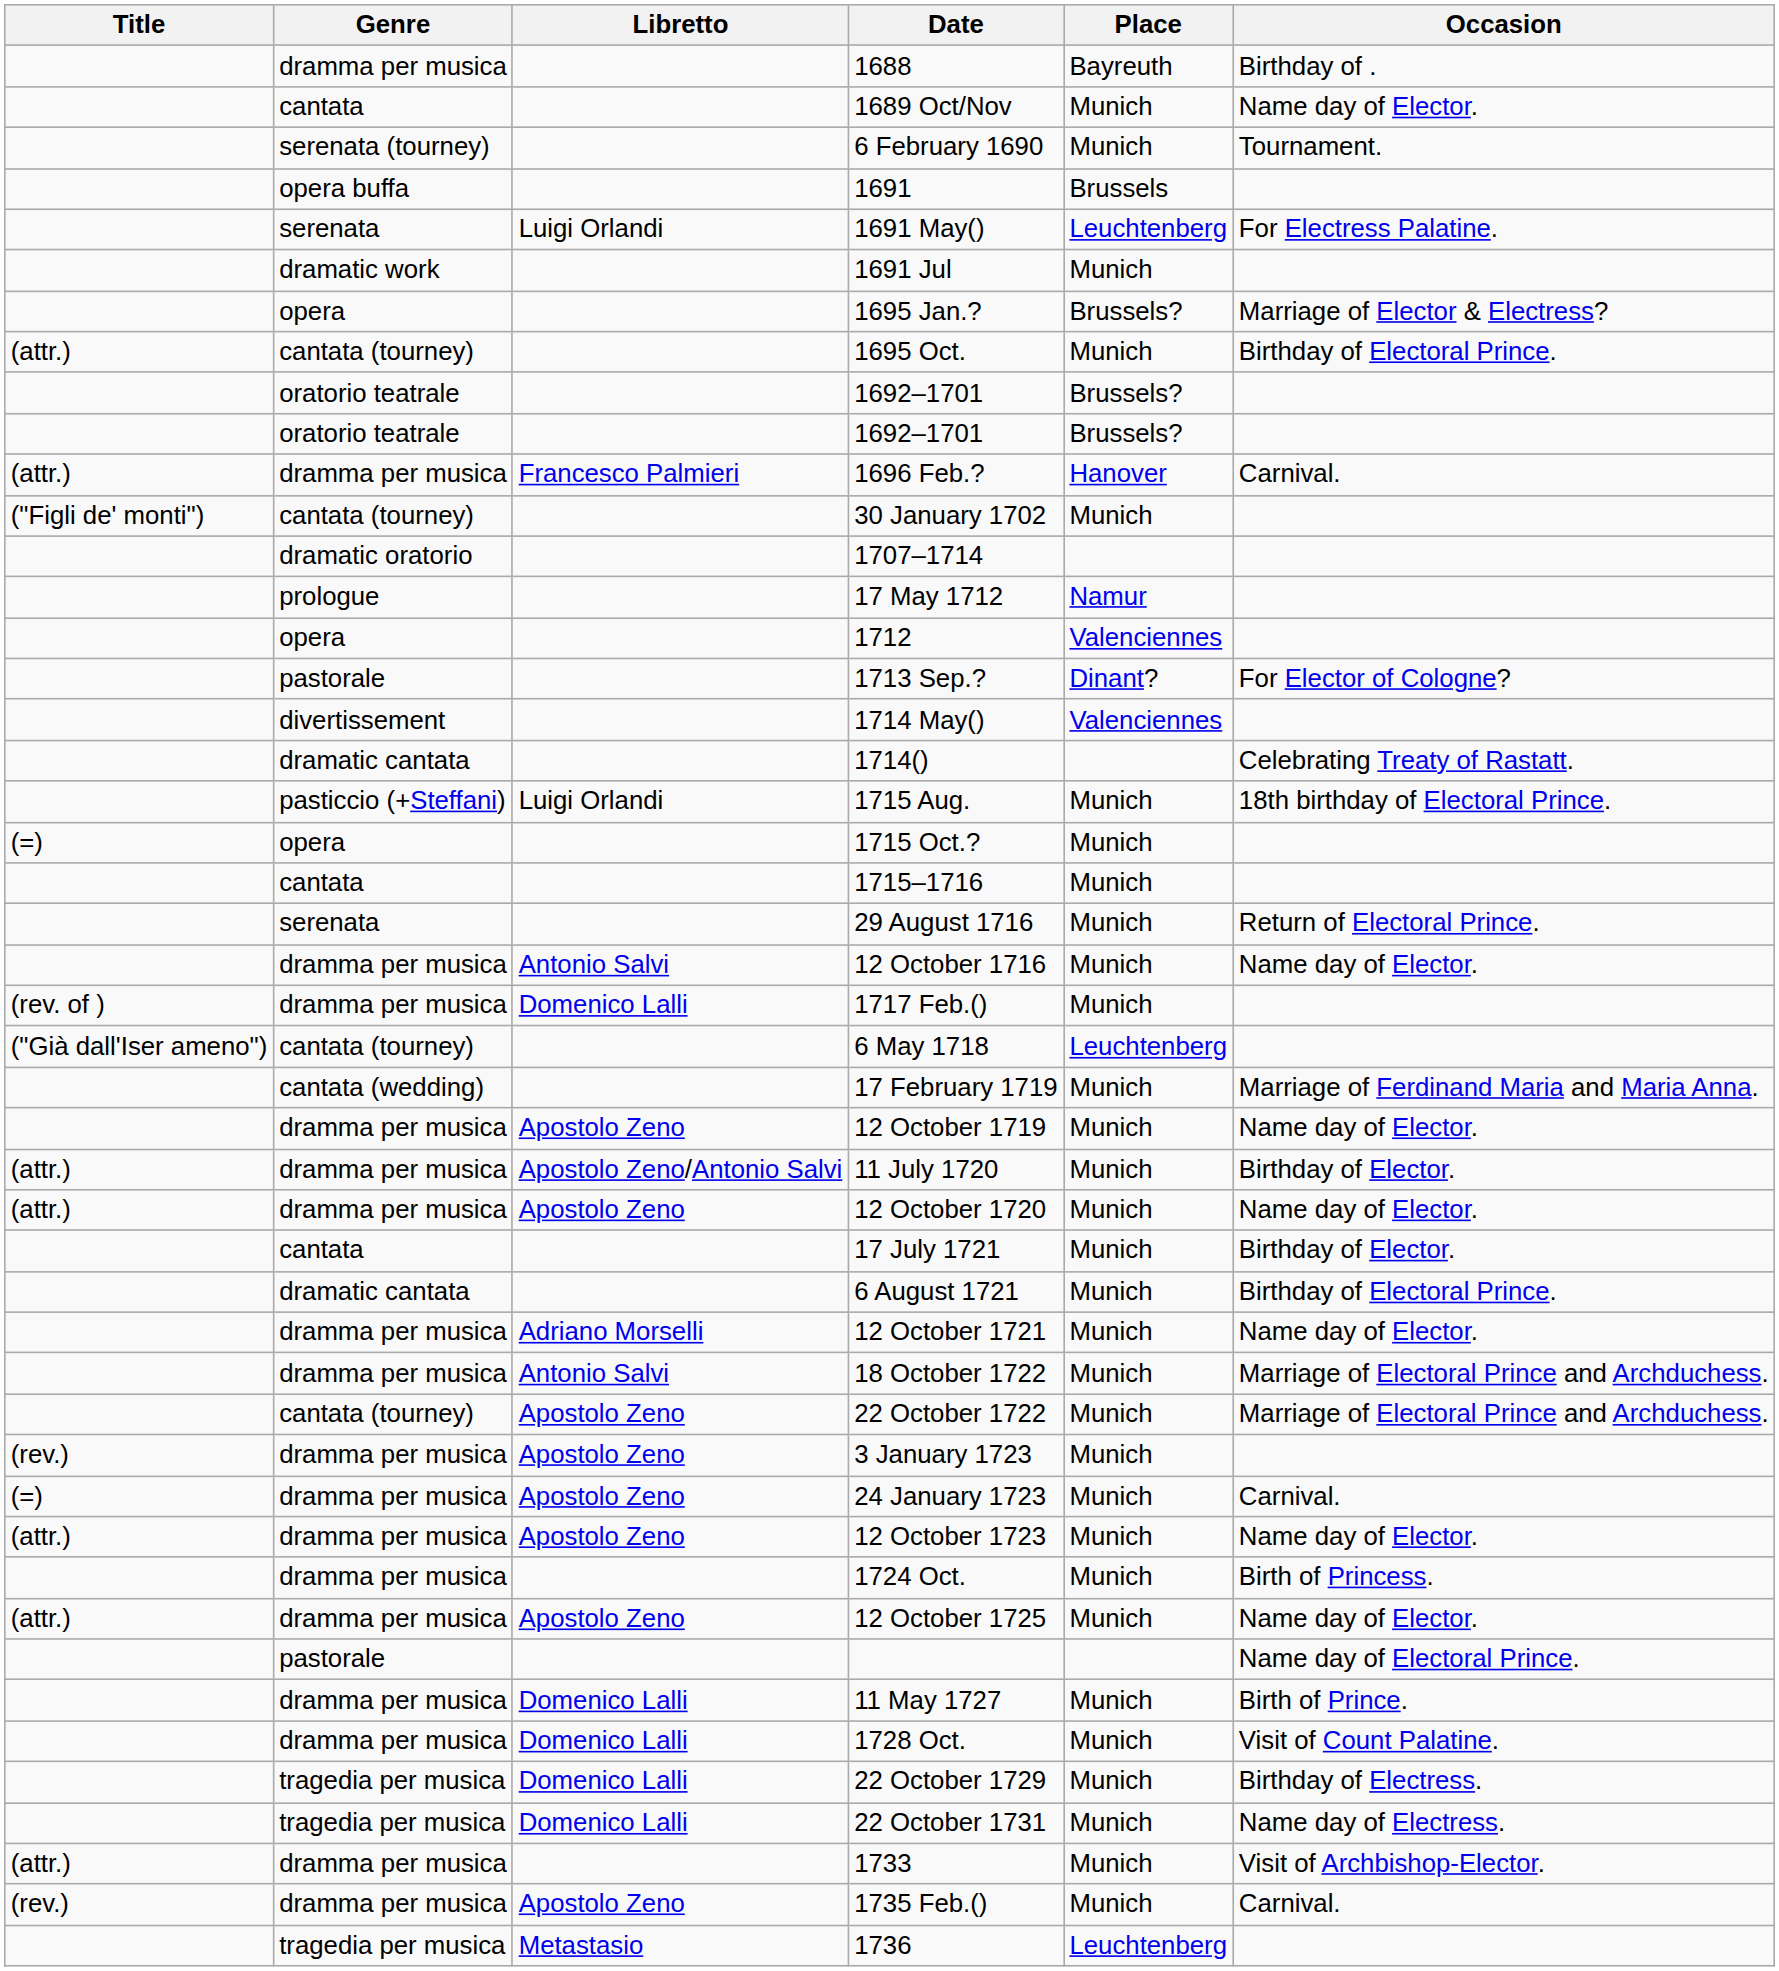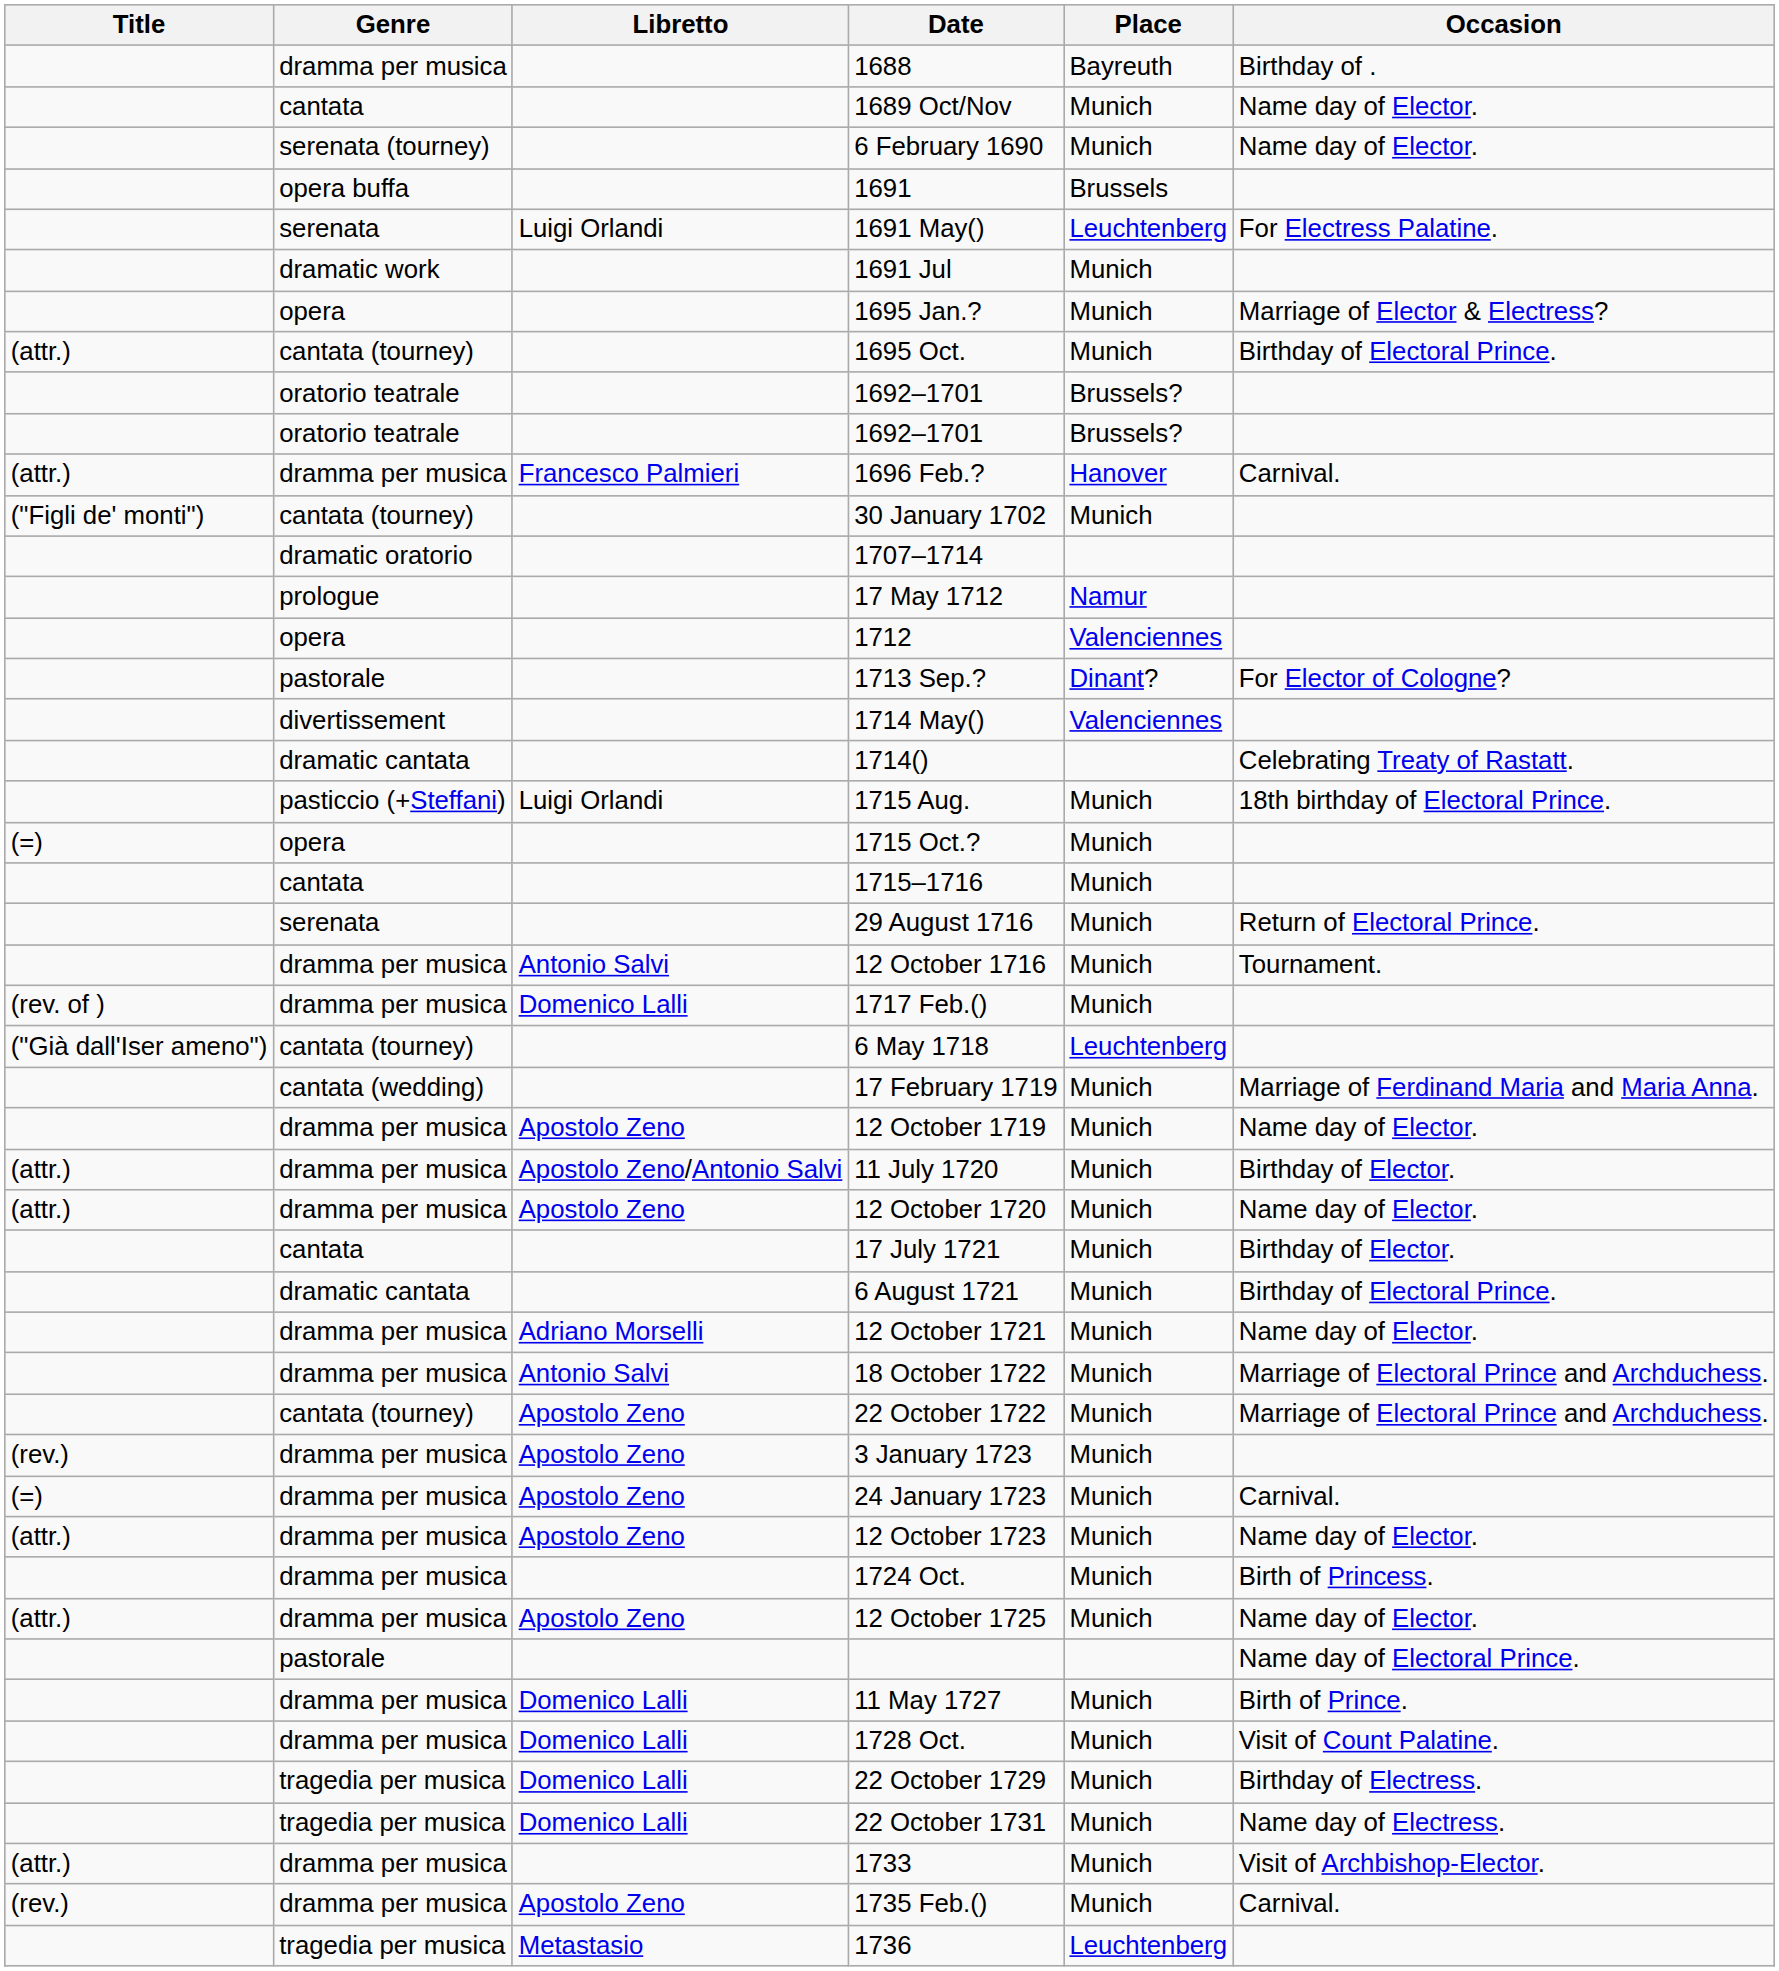 <table class="wikitable sortable">
 <tr>
 <th scope="col">Title</th>
 <th scope="col">Genre</th>
 <th scope="col">Libretto</th>
 <th scope="col">Date</th>
 <th scope="col">Place</th>
 <th scope="col">Occasion</th>
 </tr>
 <tr>
 <td></td>
 <td>dramma per musica</td>
 <td></td>
 <td>1688</td>
 <td>Bayreuth</td>
 <td>Birthday of .</td>
 </tr>
 <tr>
 <td></td>
 <td>cantata</td>
 <td></td>
 <td>1689 Oct/Nov</td>
 <td>Munich</td>
 <td>Name day of <a href='#'>Elector</a>.</td>
 </tr>
 <tr>
 <td></td>
 <td>serenata (tourney)</td>
 <td></td>
 <td>6 February 1690</td>
 <td>Munich</td>
-<td>Tournament.</td>
+<td>Name day of <a href='#'>Elector</a>.</td>
 </tr>
 <tr>
 <td></td>
 <td>opera buffa</td>
 <td></td>
 <td>1691</td>
 <td>Brussels</td>
 <td></td>
 </tr>
 <tr>
 <td></td>
 <td>serenata</td>
 <td>Luigi Orlandi</td>
 <td>1691 May()</td>
 <td><a href='#'>Leuchtenberg</a></td>
 <td>For <a href='#'>Electress Palatine</a>.</td>
 </tr>
 <tr>
 <td></td>
 <td>dramatic work</td>
 <td></td>
 <td>1691 Jul</td>
 <td>Munich</td>
 <td></td>
 </tr>
 <tr>
 <td></td>
 <td>opera</td>
 <td></td>
 <td>1695 Jan.?</td>
-<td>Brussels?</td>
+<td>Munich</td>
 <td>Marriage of <a href='#'>Elector</a> & <a href='#'>Electress</a>?</td>
 </tr>
 <tr>
 <td> (attr.)</td>
 <td>cantata (tourney)</td>
 <td></td>
 <td>1695 Oct.</td>
 <td>Munich</td>
 <td>Birthday of <a href='#'>Electoral Prince</a>.</td>
 </tr>
 <tr>
 <td></td>
 <td>oratorio teatrale</td>
 <td></td>
 <td>1692–1701</td>
 <td>Brussels?</td>
 <td></td>
 </tr>
 <tr>
 <td></td>
 <td>oratorio teatrale</td>
 <td></td>
 <td>1692–1701</td>
 <td>Brussels?</td>
 <td></td>
 </tr>
 <tr>
 <td> (attr.)</td>
 <td>dramma per musica</td>
 <td><a href='#'>Francesco Palmieri</a></td>
 <td>1696 Feb.?</td>
 <td><a href='#'>Hanover</a></td>
 <td>Carnival.</td>
 </tr>
 <tr>
 <td> ("Figli de' monti")</td>
 <td>cantata (tourney)</td>
 <td></td>
 <td>30 January 1702</td>
 <td>Munich</td>
 <td></td>
 </tr>
 <tr>
 <td></td>
 <td>dramatic oratorio</td>
 <td></td>
 <td>1707–1714</td>
 <td></td>
 <td></td>
 </tr>
 <tr>
 <td></td>
 <td>prologue</td>
 <td></td>
 <td>17 May 1712</td>
 <td><a href='#'>Namur</a></td>
 <td></td>
 </tr>
 <tr>
 <td></td>
 <td>opera</td>
 <td></td>
 <td>1712</td>
 <td><a href='#'>Valenciennes</a></td>
 <td></td>
 </tr>
 <tr>
 <td></td>
 <td>pastorale</td>
 <td></td>
 <td>1713 Sep.?</td>
 <td><a href='#'>Dinant</a>?</td>
 <td>For <a href='#'>Elector of Cologne</a>?</td>
 </tr>
 <tr>
 <td></td>
 <td>divertissement</td>
 <td></td>
 <td>1714 May()</td>
 <td><a href='#'>Valenciennes</a></td>
 <td></td>
 </tr>
 <tr>
 <td></td>
 <td>dramatic cantata</td>
 <td></td>
 <td>1714()</td>
 <td></td>
 <td>Celebrating <a href='#'>Treaty of Rastatt</a>.</td>
 </tr>
 <tr>
 <td></td>
 <td>pasticcio (+<a href='#'>Steffani</a>)</td>
 <td>Luigi Orlandi</td>
 <td>1715 Aug.</td>
 <td>Munich</td>
 <td>18th birthday of <a href='#'>Electoral Prince</a>.</td>
 </tr>
 <tr>
 <td> (=)</td>
 <td>opera</td>
 <td></td>
 <td>1715 Oct.?</td>
 <td>Munich</td>
 <td></td>
 </tr>
 <tr>
 <td></td>
 <td>cantata</td>
 <td></td>
 <td>1715–1716</td>
 <td>Munich</td>
 <td></td>
 </tr>
 <tr>
 <td></td>
 <td>serenata</td>
 <td></td>
 <td>29 August 1716</td>
 <td>Munich</td>
 <td>Return of <a href='#'>Electoral Prince</a>.</td>
 </tr>
 <tr>
 <td></td>
 <td>dramma per musica</td>
 <td><a href='#'>Antonio Salvi</a></td>
 <td>12 October 1716</td>
 <td>Munich</td>
-<td>Name day of <a href='#'>Elector</a>.</td>
+<td>Tournament.</td>
 </tr>
 <tr>
 <td> (rev. of )</td>
 <td>dramma per musica</td>
 <td><a href='#'>Domenico Lalli</a></td>
 <td>1717 Feb.()</td>
 <td>Munich</td>
 <td></td>
 </tr>
 <tr>
 <td> ("Già dall'Iser ameno")</td>
 <td>cantata (tourney)</td>
 <td></td>
 <td>6 May 1718</td>
 <td><a href='#'>Leuchtenberg</a></td>
 <td></td>
 </tr>
 <tr>
 <td></td>
 <td>cantata (wedding)</td>
 <td></td>
 <td>17 February 1719</td>
 <td>Munich</td>
 <td>Marriage of <a href='#'>Ferdinand Maria</a> and <a href='#'>Maria Anna</a>.</td>
 </tr>
 <tr>
 <td></td>
 <td>dramma per musica</td>
 <td><a href='#'>Apostolo Zeno</a></td>
 <td>12 October 1719</td>
 <td>Munich</td>
 <td>Name day of <a href='#'>Elector</a>.</td>
 </tr>
 <tr>
 <td> (attr.)</td>
 <td>dramma per musica</td>
 <td><a href='#'>Apostolo Zeno</a>/<a href='#'>Antonio Salvi</a></td>
 <td>11 July 1720</td>
 <td>Munich</td>
 <td>Birthday of <a href='#'>Elector</a>.</td>
 </tr>
 <tr>
 <td> (attr.)</td>
 <td>dramma per musica</td>
 <td><a href='#'>Apostolo Zeno</a></td>
 <td>12 October 1720</td>
 <td>Munich</td>
 <td>Name day of <a href='#'>Elector</a>.</td>
 </tr>
 <tr>
 <td></td>
 <td>cantata</td>
 <td></td>
 <td>17 July 1721</td>
 <td>Munich</td>
 <td>Birthday of <a href='#'>Elector</a>.</td>
 </tr>
 <tr>
 <td></td>
 <td>dramatic cantata</td>
 <td></td>
 <td>6 August 1721</td>
 <td>Munich</td>
 <td>Birthday of <a href='#'>Electoral Prince</a>.</td>
 </tr>
 <tr>
 <td></td>
 <td>dramma per musica</td>
 <td><a href='#'>Adriano Morselli</a></td>
 <td>12 October 1721</td>
 <td>Munich</td>
 <td>Name day of <a href='#'>Elector</a>.</td>
 </tr>
 <tr>
 <td></td>
 <td>dramma per musica</td>
 <td><a href='#'>Antonio Salvi</a></td>
 <td>18 October 1722</td>
 <td>Munich</td>
 <td>Marriage of <a href='#'>Electoral Prince</a> and <a href='#'>Archduchess</a>.</td>
 </tr>
 <tr>
 <td></td>
 <td>cantata (tourney)</td>
 <td><a href='#'>Apostolo Zeno</a></td>
 <td>22 October 1722</td>
 <td>Munich</td>
 <td>Marriage of <a href='#'>Electoral Prince</a> and <a href='#'>Archduchess</a>.</td>
 </tr>
 <tr>
 <td> (rev.)</td>
 <td>dramma per musica</td>
 <td><a href='#'>Apostolo Zeno</a></td>
 <td>3 January 1723</td>
 <td>Munich</td>
 <td></td>
 </tr>
 <tr>
 <td> (=)</td>
 <td>dramma per musica</td>
 <td><a href='#'>Apostolo Zeno</a></td>
 <td>24 January 1723</td>
 <td>Munich</td>
 <td>Carnival.</td>
 </tr>
 <tr>
 <td> (attr.)</td>
 <td>dramma per musica</td>
 <td><a href='#'>Apostolo Zeno</a></td>
 <td>12 October 1723</td>
 <td>Munich</td>
 <td>Name day of <a href='#'>Elector</a>.</td>
 </tr>
 <tr>
 <td></td>
 <td>dramma per musica</td>
 <td></td>
 <td>1724 Oct.</td>
 <td>Munich</td>
 <td>Birth of <a href='#'>Princess</a>.</td>
 </tr>
 <tr>
 <td> (attr.)</td>
 <td>dramma per musica</td>
 <td><a href='#'>Apostolo Zeno</a></td>
 <td>12 October 1725</td>
 <td>Munich</td>
 <td>Name day of <a href='#'>Elector</a>.</td>
 </tr>
 <tr>
 <td></td>
 <td>pastorale</td>
 <td></td>
 <td></td>
 <td></td>
 <td>Name day of <a href='#'>Electoral Prince</a>.</td>
 </tr>
 <tr>
 <td></td>
 <td>dramma per musica</td>
 <td><a href='#'>Domenico Lalli</a></td>
 <td>11 May 1727</td>
 <td>Munich</td>
 <td>Birth of <a href='#'>Prince</a>.</td>
 </tr>
 <tr>
 <td></td>
 <td>dramma per musica</td>
 <td><a href='#'>Domenico Lalli</a></td>
 <td>1728 Oct.</td>
 <td>Munich</td>
 <td>Visit of <a href='#'>Count Palatine</a>.</td>
 </tr>
 <tr>
 <td></td>
 <td>tragedia per musica</td>
 <td><a href='#'>Domenico Lalli</a></td>
 <td>22 October 1729</td>
 <td>Munich</td>
 <td>Birthday of <a href='#'>Electress</a>.</td>
 </tr>
 <tr>
 <td></td>
 <td>tragedia per musica</td>
 <td><a href='#'>Domenico Lalli</a></td>
 <td>22 October 1731</td>
 <td>Munich</td>
 <td>Name day of <a href='#'>Electress</a>.</td>
 </tr>
 <tr>
 <td> (attr.)</td>
 <td>dramma per musica</td>
 <td></td>
 <td>1733</td>
 <td>Munich</td>
 <td>Visit of <a href='#'>Archbishop-Elector</a>.</td>
 </tr>
 <tr>
 <td> (rev.)</td>
 <td>dramma per musica</td>
 <td><a href='#'>Apostolo Zeno</a></td>
 <td>1735 Feb.()</td>
 <td>Munich</td>
 <td>Carnival.</td>
 </tr>
 <tr>
 <td></td>
 <td>tragedia per musica</td>
 <td><a href='#'>Metastasio</a></td>
 <td>1736</td>
 <td><a href='#'>Leuchtenberg</a></td>
 <td></td>
 </tr>
 </table>
